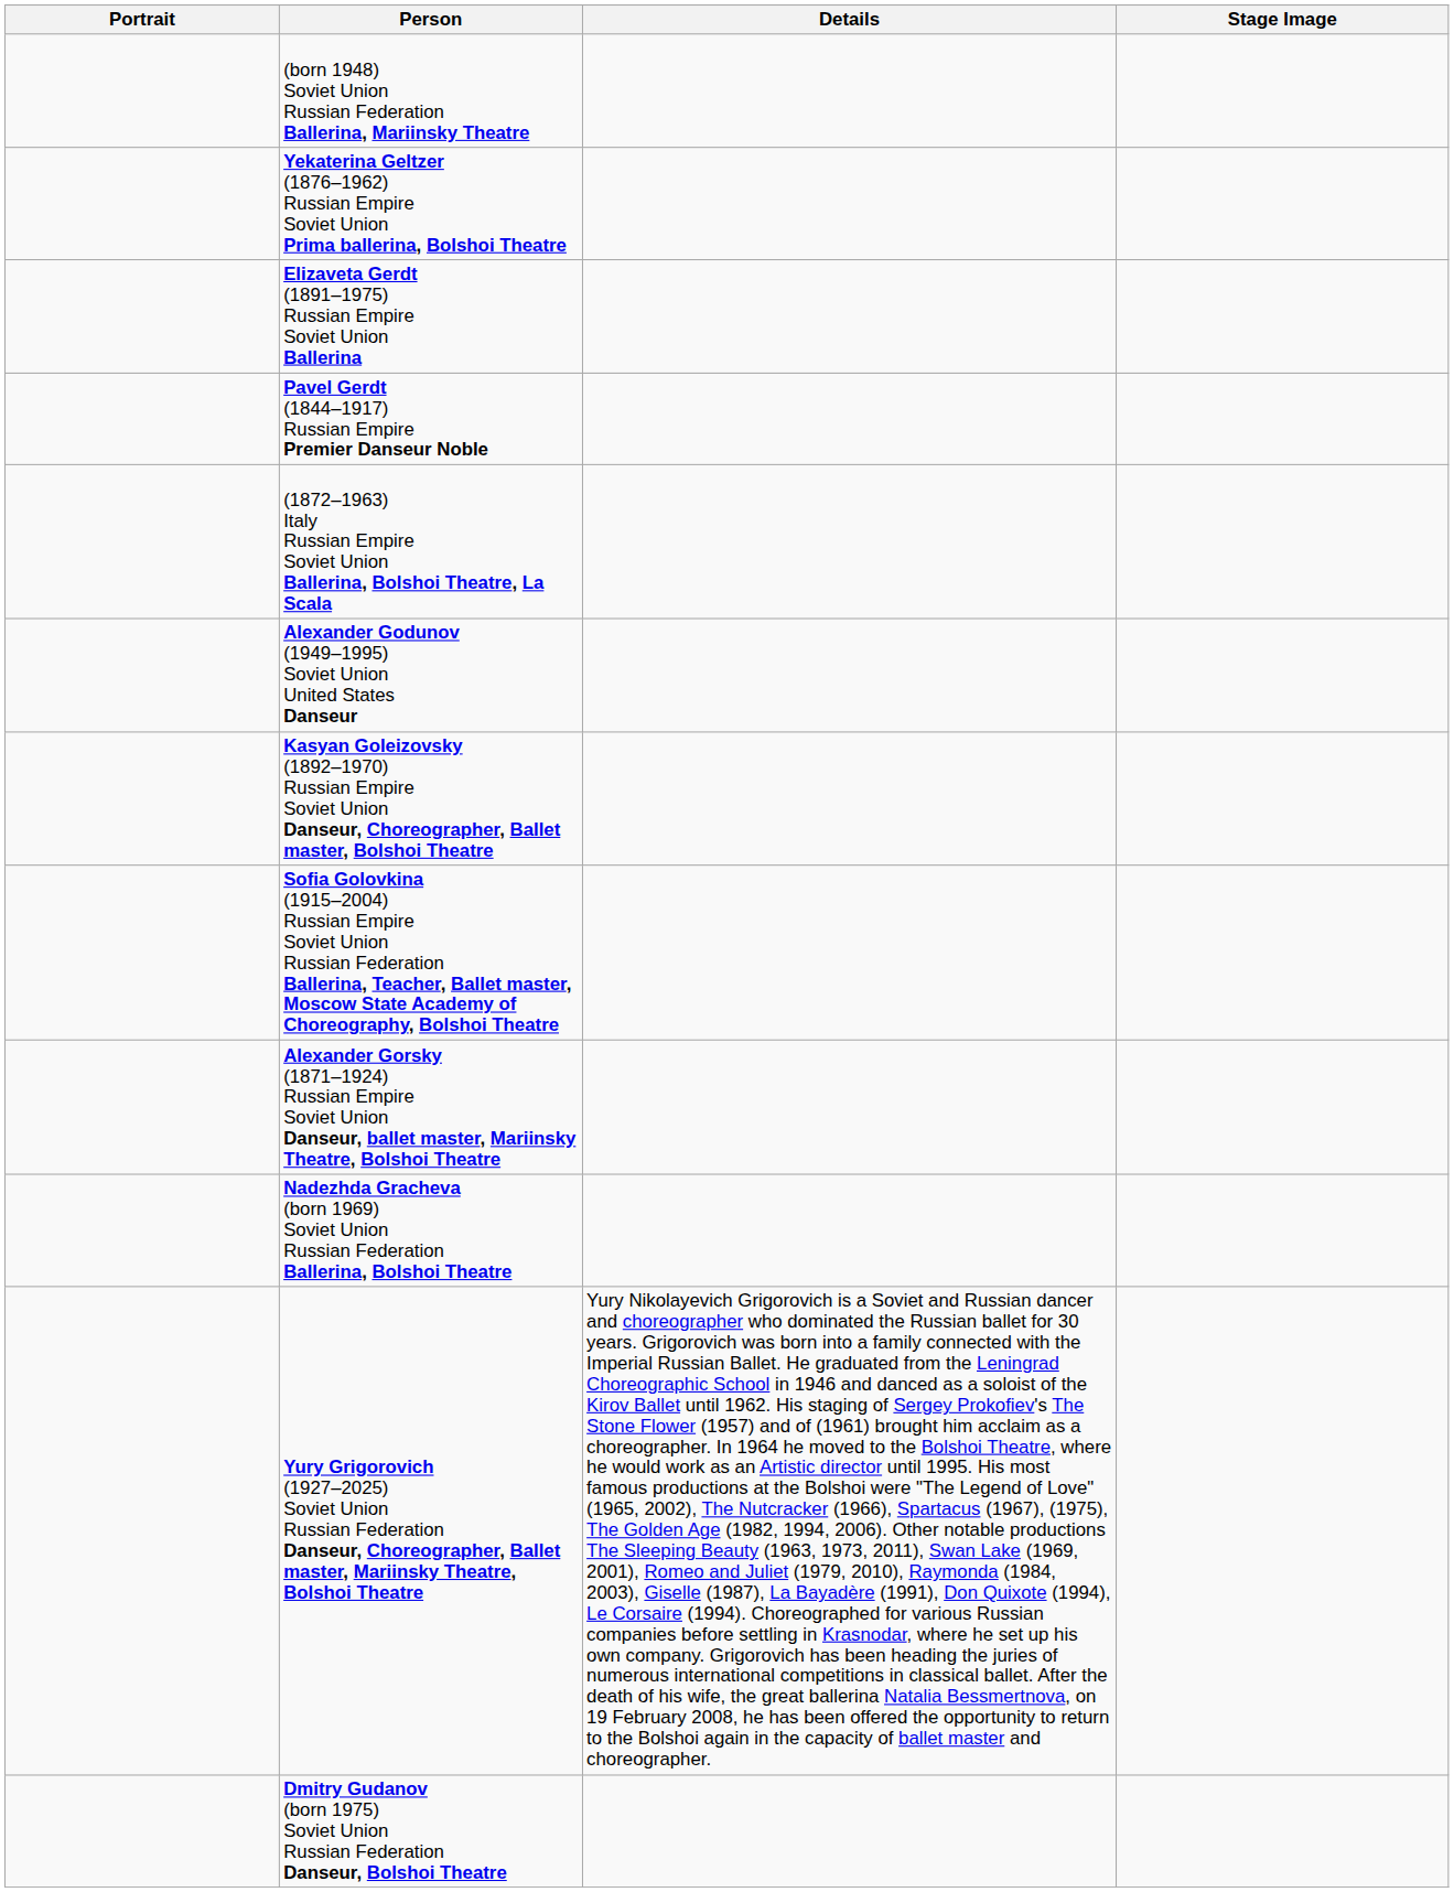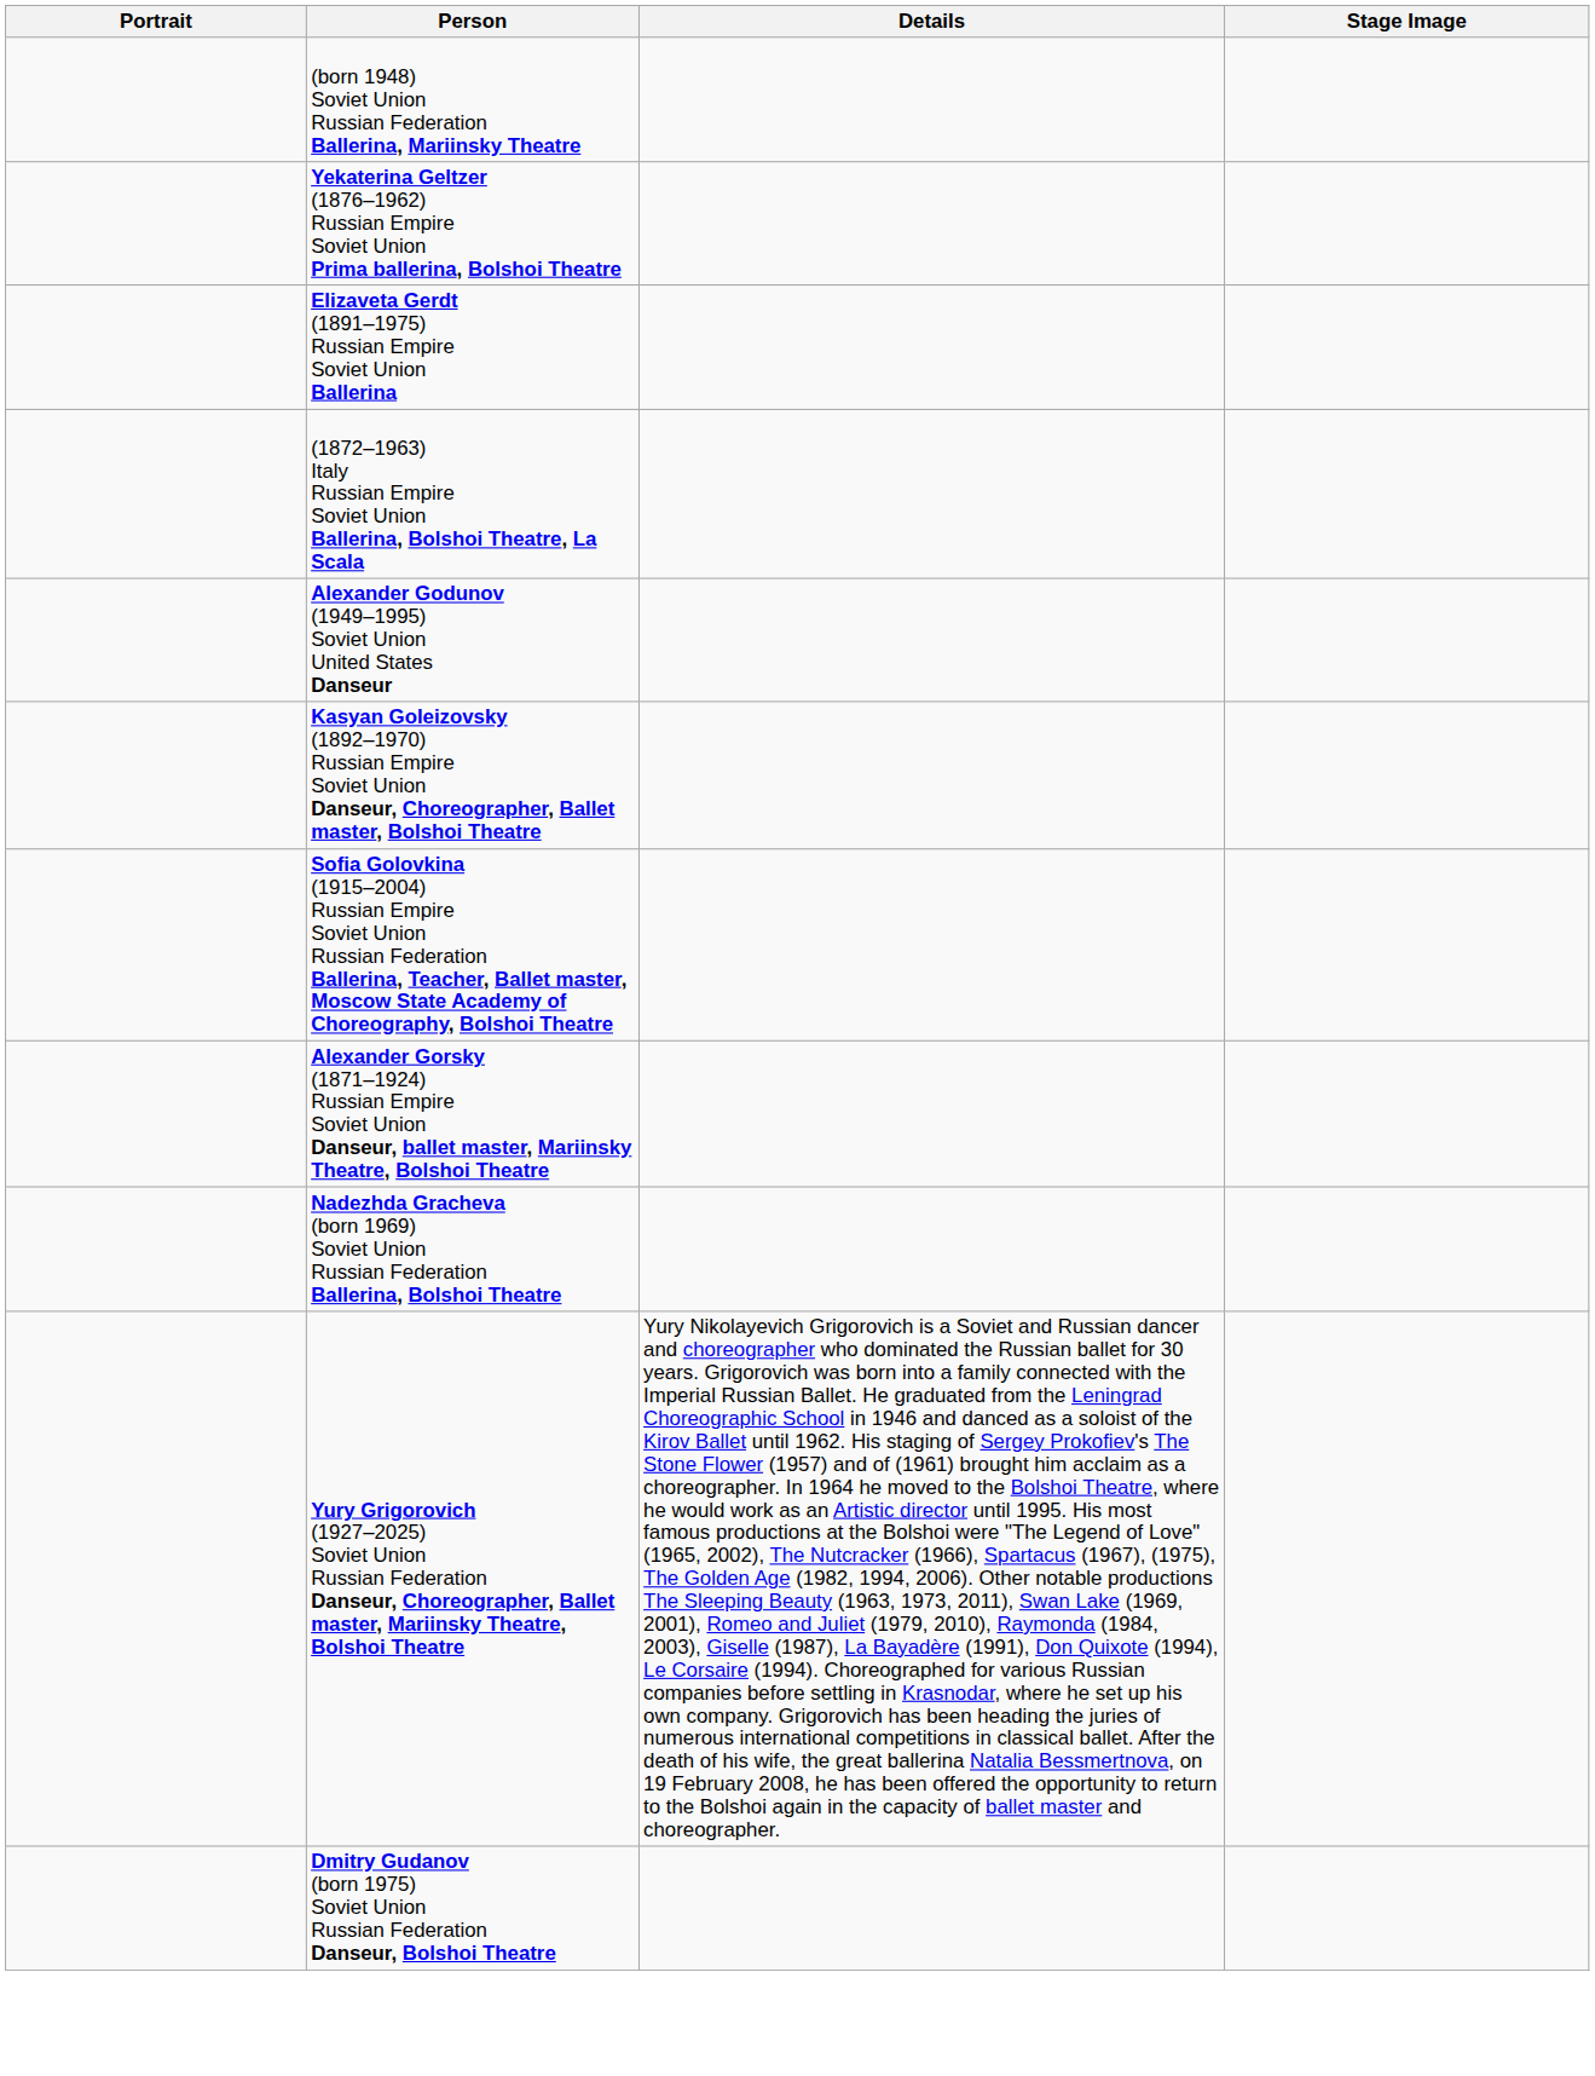 <table class="wikitable">
 <tr>
 <th width=19%>Portrait</th>
 <th width=21%>Person</th>
 <th width=37%>Details</th>
 <th width=23%>Stage Image</th>
 </tr>
 <tr>
 <td></td>
 <td><strong></strong><br>(born 1948)<br>Soviet Union<br>Russian Federation<br> <strong><a href='#'>Ballerina</a>, <a href='#'>Mariinsky Theatre</a></strong></td>
 <td></td>
 <td></td>
 </tr>
 <tr>
 <td></td>
 <td><strong><a href='#'>Yekaterina Geltzer</a></strong><br> (1876–1962)<br>Russian Empire<br>Soviet Union<br> <strong><a href='#'>Prima ballerina</a>, <a href='#'>Bolshoi Theatre</a></strong></td>
 <td></td>
 <td></td>
 </tr>
 <tr>
 <td></td>
 <td><strong><a href='#'>Elizaveta Gerdt</a></strong><br> (1891–1975)<br>Russian Empire<br>Soviet Union<br> <strong><a href='#'>Ballerina</a></strong></td>
-<td></td>
-<td></td>
-</tr>
-<tr>
-<td></td>
-<td><strong><a href='#'>Pavel Gerdt</a></strong><br> (1844–1917)<br>Russian Empire<br> <strong>Premier Danseur Noble</strong></td>
 <td></td>
 <td></td>
 </tr>
 <tr>
 <td></td>
 <td><strong></strong><br>(1872–1963)<br>Italy<br>Russian Empire<br>Soviet Union<br><strong><a href='#'>Ballerina</a>, <a href='#'>Bolshoi Theatre</a>, <a href='#'>La Scala</a></strong></td>
 <td></td>
 <td></td>
 </tr>
 <tr>
 <td></td>
 <td><strong><a href='#'>Alexander Godunov</a></strong><br> (1949–1995)<br>Soviet Union<br>United States<br> <strong>Danseur</strong></td>
 <td></td>
 <td></td>
 </tr>
 <tr>
 <td></td>
 <td><strong><a href='#'>Kasyan Goleizovsky</a></strong><br>(1892–1970)<br>Russian Empire<br>Soviet Union<br><strong>Danseur, <a href='#'>Choreographer</a>, <a href='#'>Ballet master</a>, <a href='#'>Bolshoi Theatre</a></strong></td>
 <td></td>
 <td></td>
 </tr>
 <tr>
 <td></td>
 <td><strong><a href='#'>Sofia Golovkina</a></strong><br>(1915–2004)<br>Russian Empire<br>Soviet Union<br>Russian Federation<br><strong><a href='#'>Ballerina</a>, <a href='#'>Teacher</a>, <a href='#'>Ballet master</a>, <a href='#'>Moscow State Academy of Choreography</a>, <a href='#'>Bolshoi Theatre</a></strong></td>
 <td></td>
 <td></td>
 </tr>
 <tr>
 <td></td>
 <td><strong><a href='#'>Alexander Gorsky</a></strong><br>(1871–1924)<br>Russian Empire<br>Soviet Union<br><strong>Danseur, <a href='#'>ballet master</a>, <a href='#'>Mariinsky Theatre</a>, <a href='#'>Bolshoi Theatre</a></strong></td>
 <td></td>
 <td></td>
 </tr>
 <tr>
 <td></td>
 <td><strong><a href='#'>Nadezhda Gracheva</a></strong><br>(born 1969)<br>Soviet Union<br>Russian Federation<br> <strong><a href='#'>Ballerina</a>, <a href='#'>Bolshoi Theatre</a></strong></td>
 <td></td>
 <td></td>
 </tr>
 <tr>
 <td></td>
 <td><strong><a href='#'>Yury Grigorovich</a></strong><br>(1927–2025)<br>Soviet Union<br>Russian Federation<br> <strong>Danseur, <a href='#'>Choreographer</a>, <a href='#'>Ballet master</a>, <a href='#'>Mariinsky Theatre</a>, <a href='#'>Bolshoi Theatre</a></strong></td>
 <td>Yury Nikolayevich Grigorovich is a Soviet and Russian dancer and <a href='#'>choreographer</a> who dominated the Russian ballet for 30 years. Grigorovich was born into a family connected with the Imperial Russian Ballet. He graduated from the <a href='#'>Leningrad Choreographic School</a> in 1946 and danced as a soloist of the <a href='#'>Kirov Ballet</a> until 1962. His staging of <a href='#'>Sergey Prokofiev</a>'s <a href='#'>The Stone Flower</a> (1957) and of  (1961) brought him acclaim as a choreographer. In 1964 he moved to the <a href='#'>Bolshoi Theatre</a>, where he would work as an <a href='#'>Artistic director</a> until 1995. His most famous productions at the Bolshoi were "The Legend of Love" (1965, 2002), <a href='#'>The Nutcracker</a> (1966), <a href='#'>Spartacus</a> (1967),  (1975), <a href='#'>The Golden Age</a> (1982, 1994, 2006). Other notable productions <a href='#'>The Sleeping Beauty</a> (1963, 1973, 2011), <a href='#'>Swan Lake</a> (1969, 2001), <a href='#'>Romeo and Juliet</a> (1979, 2010), <a href='#'>Raymonda</a> (1984, 2003), <a href='#'>Giselle</a> (1987), <a href='#'>La Bayadère</a> (1991), <a href='#'>Don Quixote</a> (1994), <a href='#'>Le Corsaire</a> (1994). Сhoreographed for various Russian companies before settling in <a href='#'>Krasnodar</a>, where he set up his own company. Grigorovich has been heading the juries of numerous international competitions in classical ballet. After the death of his wife, the great ballerina <a href='#'>Natalia Bessmertnova</a>, on 19 February 2008, he has been offered the opportunity to return to the Bolshoi again in the capacity of <a href='#'>ballet master</a> and choreographer.</td>
 <td></td>
 </tr>
 <tr>
 <td></td>
 <td><strong><a href='#'>Dmitry Gudanov</a></strong><br>(born 1975)<br>Soviet Union<br>Russian Federation<br> <strong>Danseur, <a href='#'>Bolshoi Theatre</a></strong></td>
 <td></td>
 <td></td>
 </tr>
 <tr>
 </tr>
 </table>
